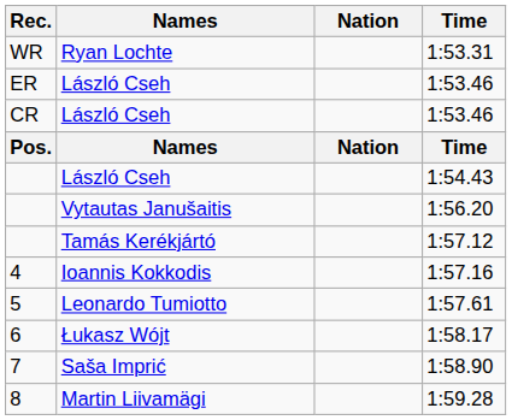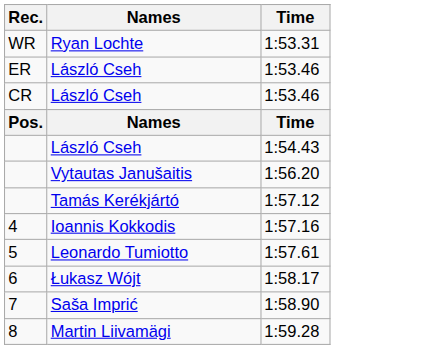 <table class=wikitable>
 <tr>
 <th width="30">Rec.</th>
 <th width="200">Names</th>
-<th width="80">Nation</th>
 <th width="60">Time</th>
 </tr>
 <tr>
 <td>WR</td>
 <td><a href='#'>Ryan Lochte</a></td>
-<td></td>
 <td>1:53.31</td>
 </tr>
 <tr>
 <td>ER</td>
 <td><a href='#'>László Cseh</a></td>
-<td></td>
 <td>1:53.46</td>
 </tr>
 <tr>
 <td>CR</td>
 <td><a href='#'>László Cseh</a></td>
-<td></td>
 <td>1:53.46</td>
 </tr>
 <tr>
 <th>Pos.</th>
 <th>Names</th>
-<th>Nation</th>
 <th>Time</th>
 </tr>
 <tr>
 <td></td>
 <td><a href='#'>László Cseh</a></td>
-<td></td>
 <td>1:54.43</td>
 </tr>
 <tr>
 <td></td>
 <td><a href='#'>Vytautas Janušaitis</a></td>
-<td></td>
 <td>1:56.20</td>
 </tr>
 <tr>
 <td></td>
 <td><a href='#'>Tamás Kerékjártó</a></td>
-<td></td>
 <td>1:57.12</td>
 </tr>
 <tr>
 <td>4</td>
 <td><a href='#'>Ioannis Kokkodis</a></td>
-<td></td>
 <td>1:57.16</td>
 </tr>
 <tr>
 <td>5</td>
 <td><a href='#'>Leonardo Tumiotto</a></td>
-<td></td>
 <td>1:57.61</td>
 </tr>
 <tr>
 <td>6</td>
 <td><a href='#'>Łukasz Wójt</a></td>
-<td></td>
 <td>1:58.17</td>
 </tr>
 <tr>
 <td>7</td>
 <td><a href='#'>Saša Imprić</a></td>
-<td></td>
 <td>1:58.90</td>
 </tr>
 <tr>
 <td>8</td>
 <td><a href='#'>Martin Liivamägi</a></td>
-<td></td>
 <td>1:59.28</td>
 </tr>
 </table>
